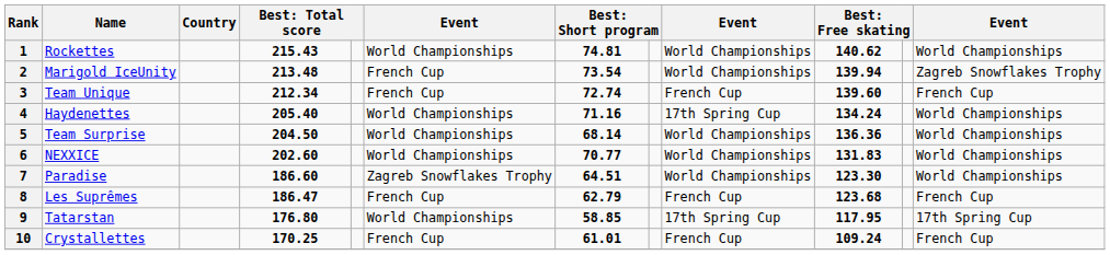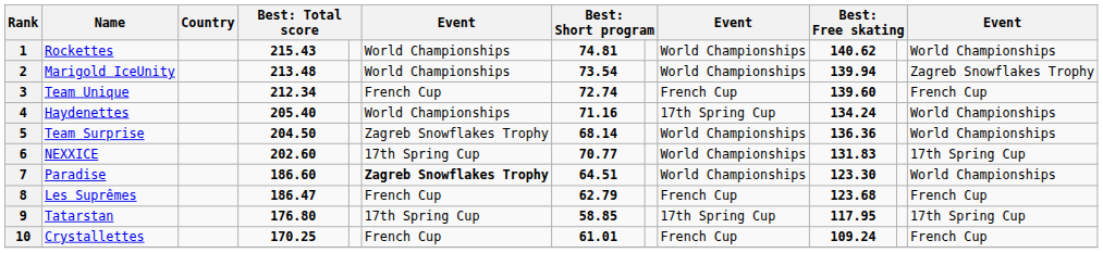 <table class="wikitable sortable">
 <tr>
 <th>Rank</th>
 <th>Name</th>
 <th>Country</th>
 <th width=120px colspan="2">Best: Total score</th>
 <th>Event</th>
 <th colspan="2">Best: <br> Short program</th>
 <th>Event</th>
 <th colspan="2">Best: <br> Free skating</th>
 <th>Event</th>
 </tr>
 <tr>
 <th>1</th>
 <td><a href='#'>Rockettes</a></td>
 <td align=center></td>
 <td align=center><strong>215.43</strong></td>
 <td align=center></td>
 <td>World Championships</td>
 <td align=center><strong>74.81</strong></td>
 <td align=center></td>
 <td>World Championships</td>
 <td align=center><strong>140.62</strong></td>
 <td align=center></td>
 <td>World Championships</td>
 </tr>
 <tr>
 <th>2</th>
 <td><a href='#'>Marigold IceUnity</a></td>
 <td align=center></td>
 <td align=center><strong>213.48</strong></td>
 <td align=center></td>
-<td>French Cup</td>
+<td>World Championships</td>
 <td align=center><strong>73.54</strong></td>
 <td align=center></td>
 <td>World Championships</td>
 <td align=center><strong>139.94</strong></td>
 <td align=center></td>
 <td>Zagreb Snowflakes Trophy</td>
 </tr>
 <tr>
 <th>3</th>
 <td><a href='#'>Team Unique</a></td>
 <td align=center></td>
 <td align=center><strong>212.34</strong></td>
 <td align=center></td>
 <td>French Cup</td>
 <td align=center><strong>72.74</strong></td>
 <td align=center></td>
 <td>French Cup</td>
 <td align=center><strong>139.60</strong></td>
 <td align=center></td>
 <td>French Cup</td>
 </tr>
 <tr>
 <th>4</th>
 <td><a href='#'>Haydenettes</a></td>
 <td align=center></td>
 <td align=center><strong>205.40</strong></td>
 <td align=center></td>
 <td>World Championships</td>
 <td align=center><strong>71.16</strong></td>
 <td align=center></td>
 <td>17th Spring Cup</td>
 <td align=center><strong>134.24</strong></td>
 <td align=center></td>
 <td>World Championships</td>
 </tr>
 <tr>
 <th>5</th>
 <td><a href='#'>Team Surprise</a></td>
 <td align=center></td>
 <td align=center><strong>204.50</strong></td>
 <td align=center></td>
-<td>World Championships</td>
+<td>Zagreb Snowflakes Trophy</td>
 <td align=center><strong>68.14</strong></td>
 <td align=center></td>
 <td>World Championships</td>
 <td align=center><strong>136.36</strong></td>
 <td align=center></td>
 <td>World Championships</td>
 </tr>
 <tr>
 <th>6</th>
 <td><a href='#'>NEXXICE</a></td>
 <td align=center></td>
 <td align=center><strong>202.60</strong></td>
 <td align=center></td>
-<td>World Championships</td>
+<td>17th Spring Cup</td>
 <td align=center><strong>70.77</strong></td>
 <td align=center></td>
 <td>World Championships</td>
 <td align=center><strong>131.83</strong></td>
 <td align=center></td>
-<td>World Championships</td>
+<td>17th Spring Cup</td>
 </tr>
 <tr>
 <th>7</th>
 <td><a href='#'>Paradise</a></td>
 <td align=center></td>
 <td align=center><strong>186.60</strong></td>
 <td align=center></td>
-<td>Zagreb Snowflakes Trophy</td>
+<td><strong>Zagreb Snowflakes Trophy</strong></td>
 <td align=center><strong>64.51</strong></td>
 <td align=center></td>
 <td>World Championships</td>
 <td align=center><strong>123.30</strong></td>
 <td align=center></td>
 <td>World Championships</td>
 </tr>
 <tr>
 <th>8</th>
 <td><a href='#'>Les Suprêmes</a></td>
 <td align=center></td>
 <td align=center><strong>186.47</strong></td>
 <td align=center></td>
 <td>French Cup</td>
 <td align=center><strong>62.79</strong></td>
 <td align=center></td>
 <td>French Cup</td>
 <td align=center><strong>123.68</strong></td>
 <td align=center></td>
 <td>French Cup</td>
 </tr>
 <tr>
 <th>9</th>
 <td><a href='#'>Tatarstan</a></td>
 <td align=center></td>
 <td align=center><strong>176.80</strong></td>
 <td align=center></td>
-<td>World Championships</td>
+<td>17th Spring Cup</td>
 <td align=center><strong>58.85</strong></td>
 <td align=center></td>
 <td>17th Spring Cup</td>
 <td align=center><strong>117.95</strong></td>
 <td align=center></td>
 <td>17th Spring Cup</td>
 </tr>
 <tr>
 <th>10</th>
 <td><a href='#'>Crystallettes</a></td>
 <td align=center></td>
 <td align=center><strong>170.25</strong></td>
 <td align=center></td>
 <td>French Cup</td>
 <td align=center><strong>61.01</strong></td>
 <td align=center></td>
 <td>French Cup</td>
 <td align=center><strong>109.24</strong></td>
 <td align=center></td>
 <td>French Cup</td>
 </tr>
 <tr>
 </tr>
 </table>
